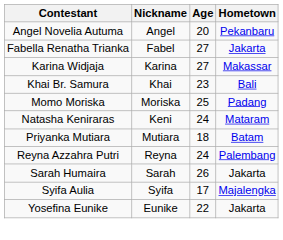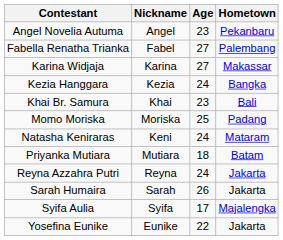 <table class="wikitable" style="text-align:center;">
 <tr>
 <th>Contestant</th>
 <th>Nickname</th>
 <th>Age</th>
 <th>Hometown</th>
 </tr>
 <tr>
 <td>Angel Novelia Autuma</td>
 <td>Angel</td>
-<td>20</td>
+<td>23</td>
 <td><a href='#'>Pekanbaru</a></td>
 </tr>
 <tr>
 <td>Fabella Renatha Trianka</td>
 <td>Fabel</td>
 <td>27</td>
-<td><a href='#'>Jakarta</a></td>
+<td><a href='#'>Palembang</a></td>
 </tr>
 <tr>
 <td>Karina Widjaja</td>
 <td>Karina</td>
 <td>27</td>
 <td><a href='#'>Makassar</a></td>
+</tr>
+<tr>
+<td>Kezia Hanggara</td>
+<td>Kezia</td>
+<td>24</td>
+<td><a href='#'>Bangka</a></td>
 </tr>
 <tr>
 <td>Khai Br. Samura</td>
 <td>Khai</td>
 <td>23</td>
 <td><a href='#'>Bali</a></td>
 </tr>
 <tr>
 <td>Momo Moriska</td>
 <td>Moriska</td>
 <td>25</td>
 <td><a href='#'>Padang</a></td>
 </tr>
 <tr>
 <td>Natasha Keniraras</td>
 <td>Keni</td>
 <td>24</td>
 <td><a href='#'>Mataram</a></td>
 </tr>
 <tr>
 <td>Priyanka Mutiara</td>
 <td>Mutiara</td>
 <td>18</td>
 <td><a href='#'>Batam</a></td>
 </tr>
 <tr>
 <td>Reyna Azzahra Putri</td>
 <td>Reyna</td>
 <td>24</td>
-<td><a href='#'>Palembang</a></td>
+<td><a href='#'>Jakarta</a></td>
 </tr>
 <tr>
 <td>Sarah Humaira</td>
 <td>Sarah</td>
 <td>26</td>
 <td>Jakarta</td>
 </tr>
 <tr>
 <td>Syifa Aulia</td>
 <td>Syifa</td>
 <td>17</td>
 <td><a href='#'>Majalengka</a></td>
 </tr>
 <tr>
 <td>Yosefina Eunike</td>
 <td>Eunike</td>
 <td>22</td>
 <td>Jakarta</td>
 </tr>
 </table>
